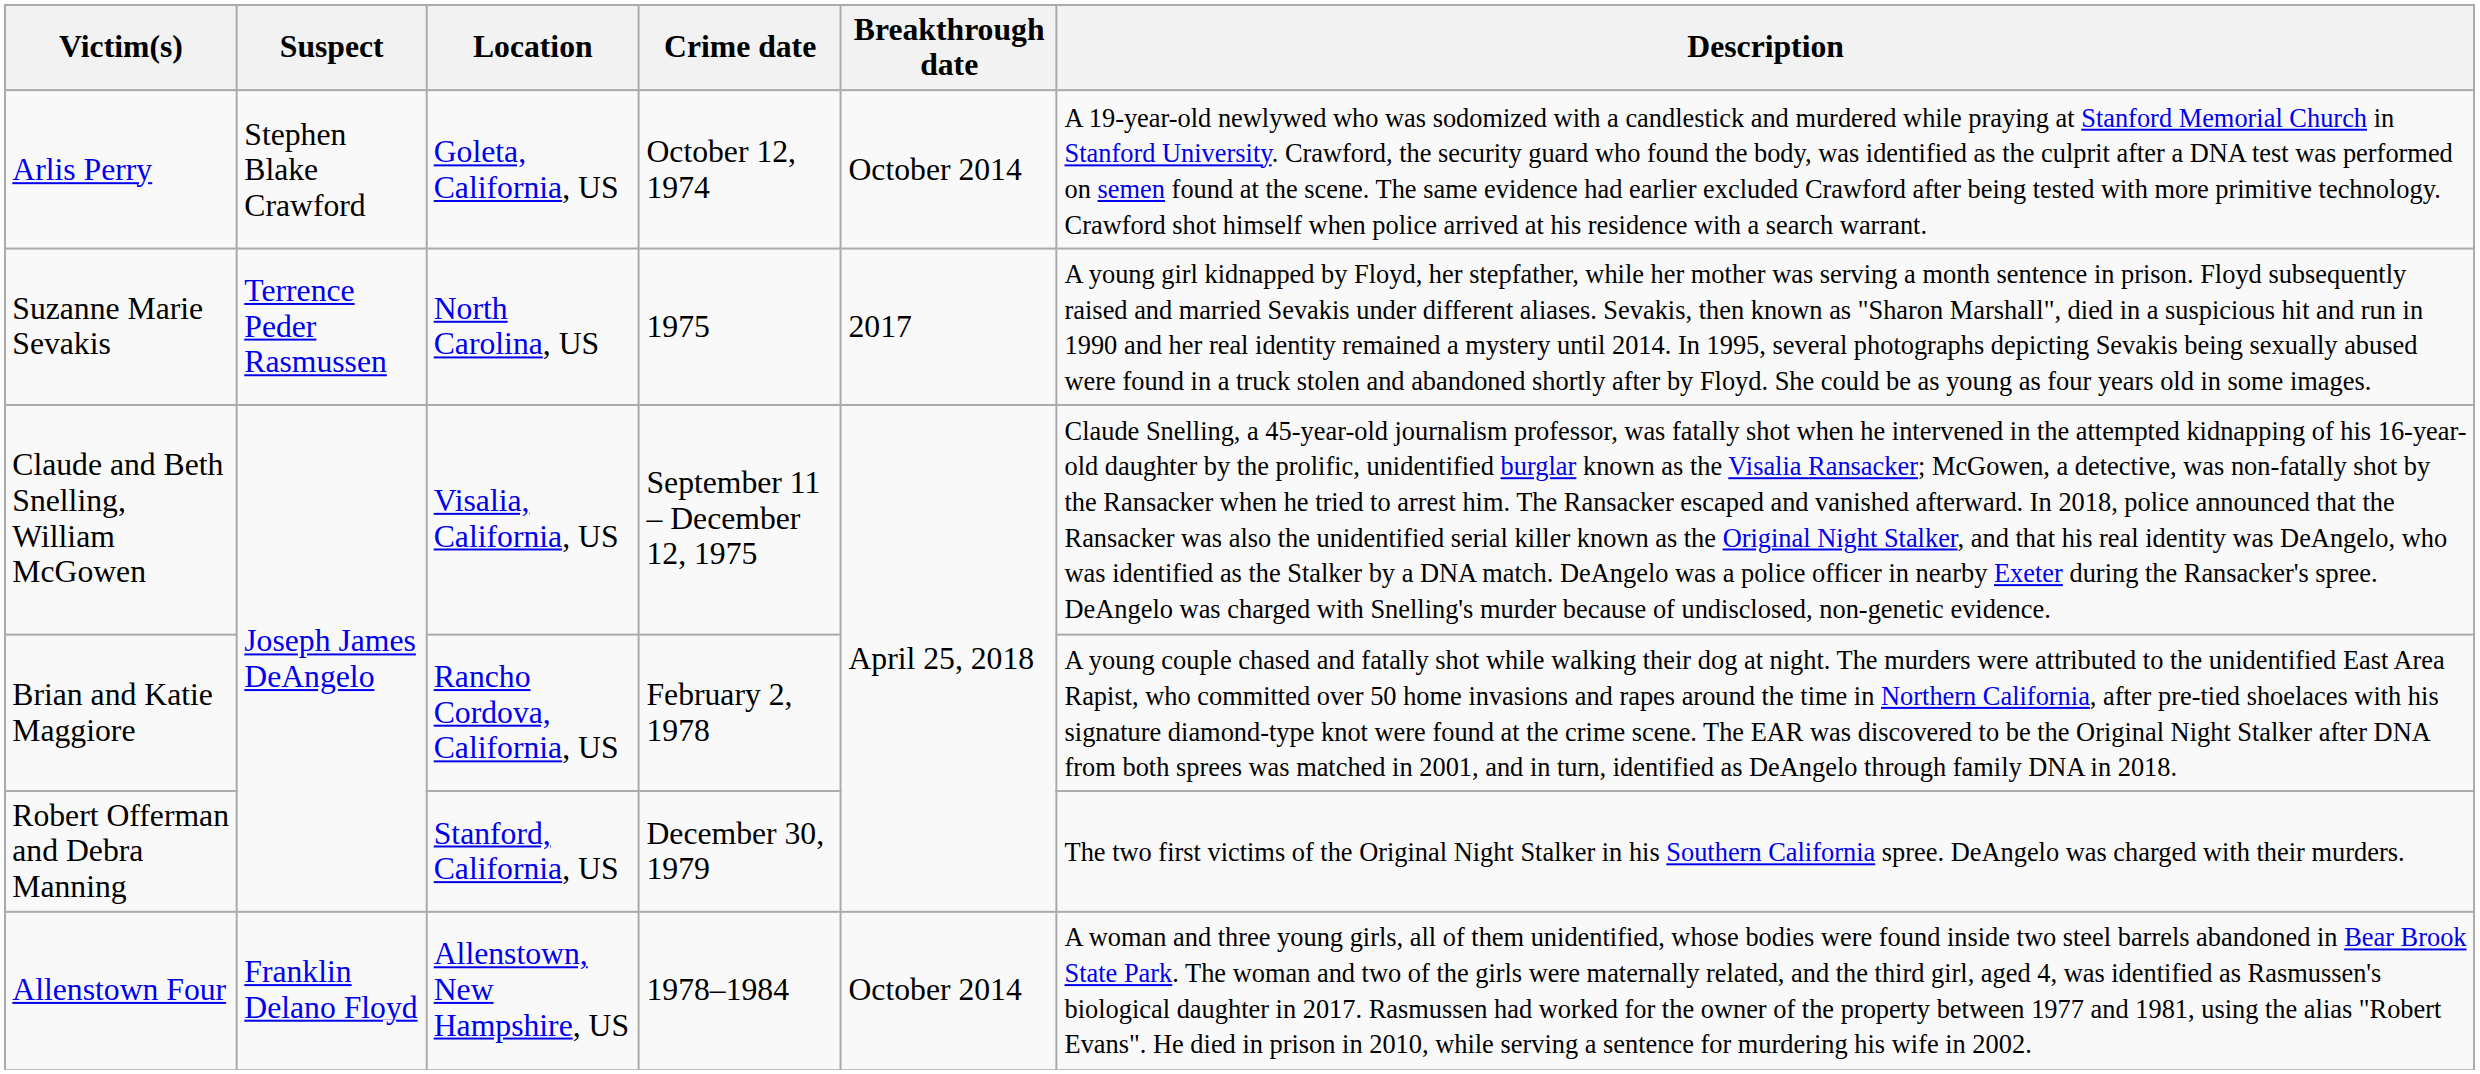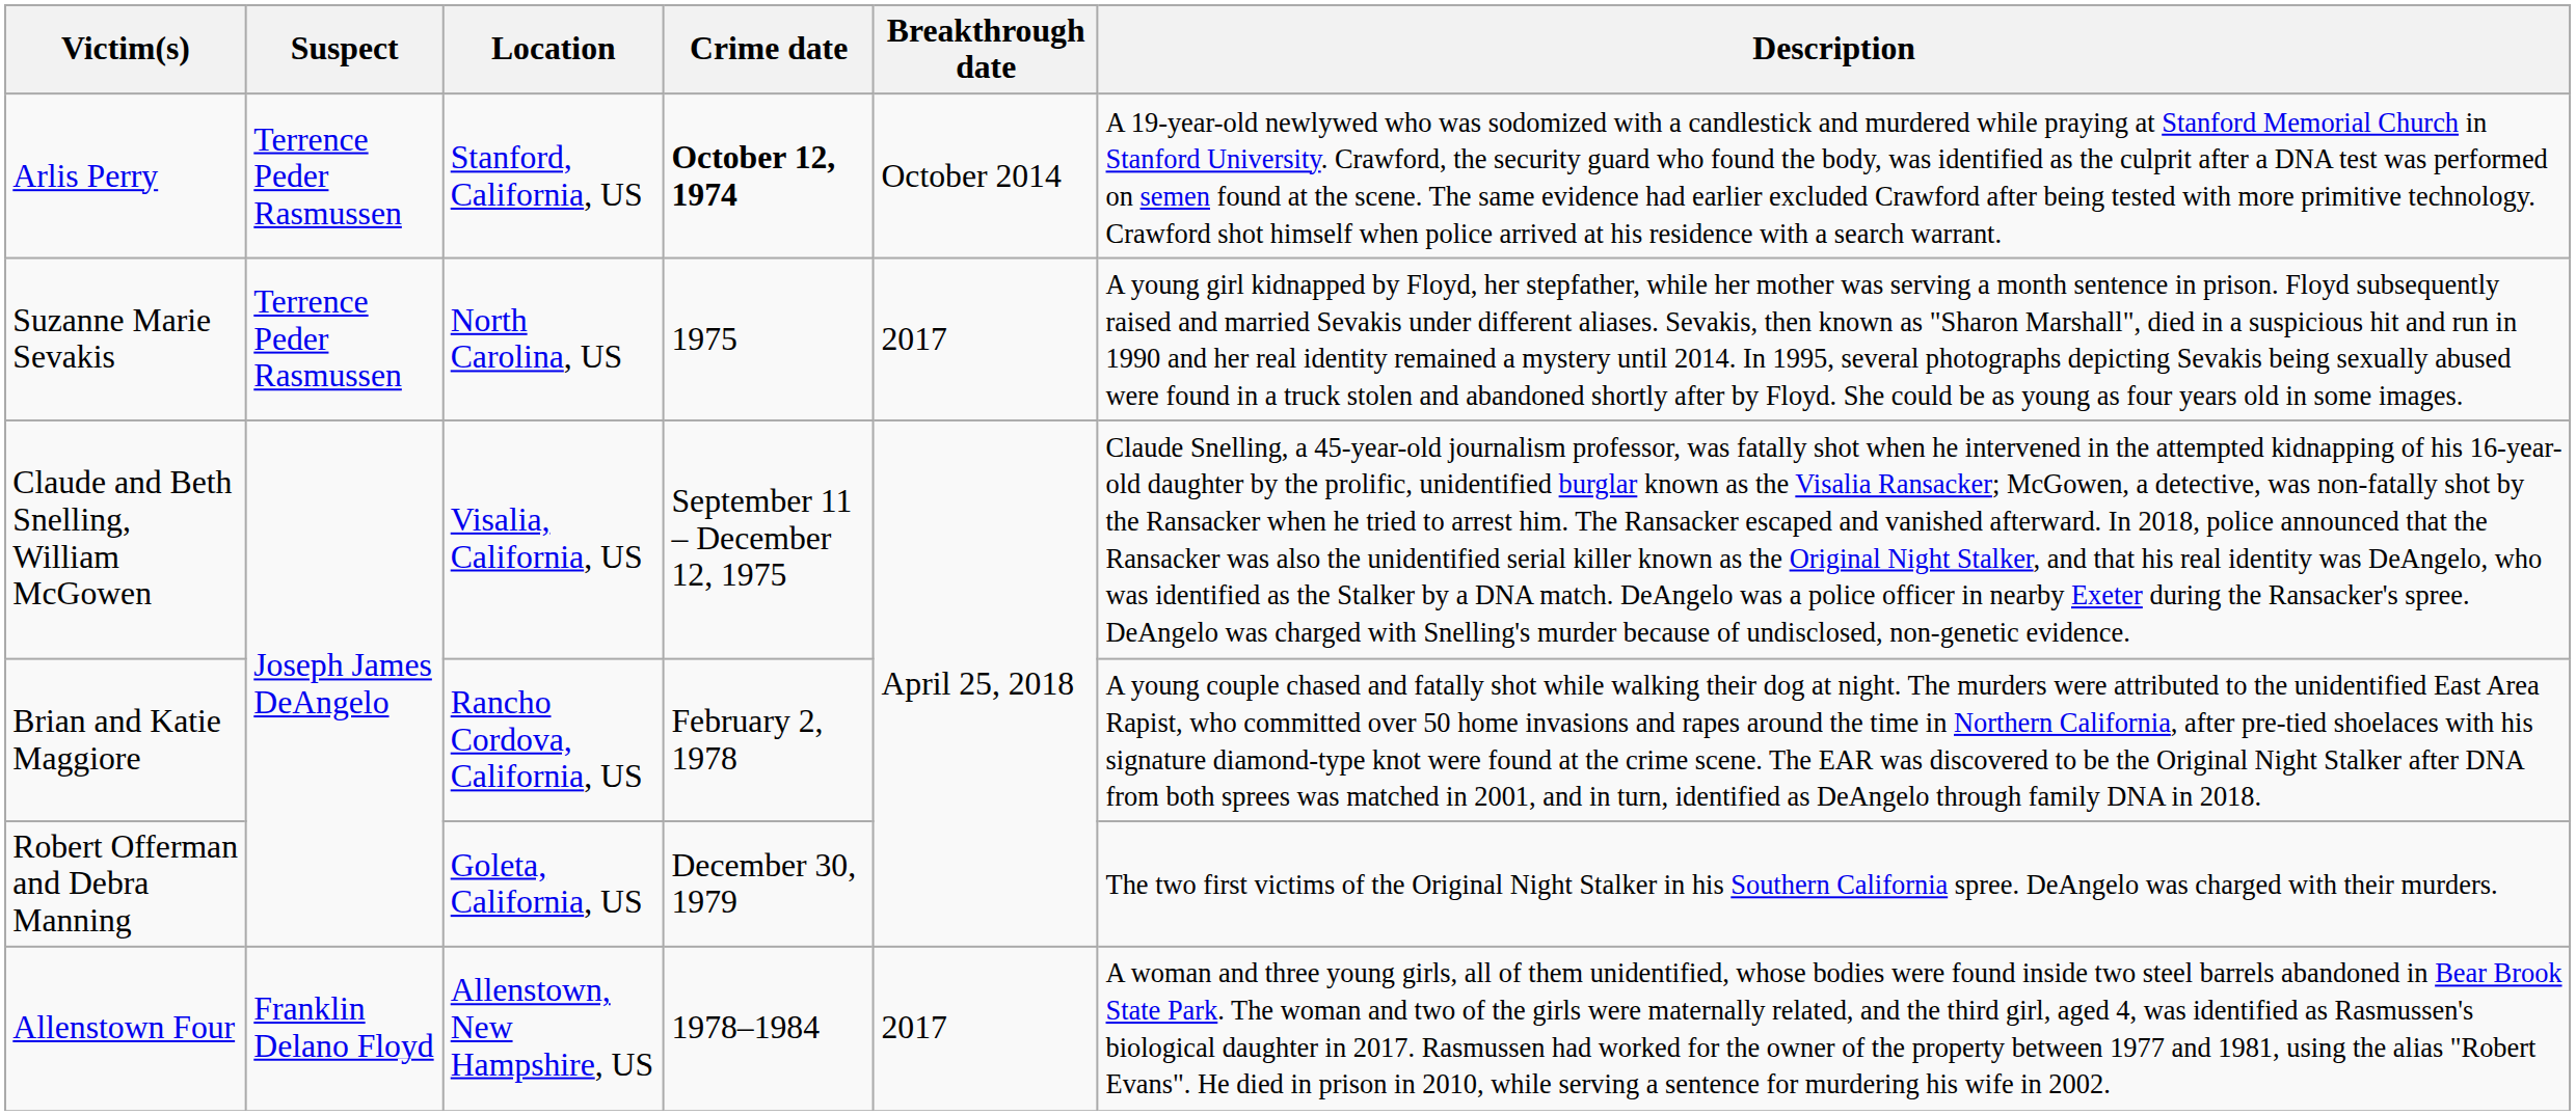 <table class="wikitable sortable">
 <tr>
 <th scope="col">Victim(s)</th>
 <th scope="col">Suspect</th>
 <th scope="col">Location</th>
 <th scope="col">Crime date</th>
 <th scope="col">Breakthrough date</th>
 <th scope="col">Description</th>
 </tr>
 <tr>
 <td><a href='#'>Arlis Perry</a></td>
-<td>Stephen Blake Crawford</td>
-<td><a href='#'>Goleta, California</a>, US</td>
-<td>October 12, 1974</td>
+<td><a href='#'>Terrence Peder Rasmussen</a></td>
+<td><a href='#'>Stanford, California</a>, US</td>
+<td><strong>October 12, 1974</strong></td>
 <td>October 2014</td>
 <td><small>A 19-year-old newlywed who was sodomized with a candlestick and murdered while praying at <a href='#'>Stanford Memorial Church</a> in <a href='#'>Stanford University</a>. Crawford, the security guard who found the body, was identified as the culprit after a DNA test was performed on <a href='#'>semen</a> found at the scene. The same evidence had earlier excluded Crawford after being tested with more primitive technology. Crawford shot himself when police arrived at his residence with a search warrant.</small></td>
 </tr>
 <tr>
 <td>Suzanne Marie Sevakis</td>
 <td><a href='#'>Terrence Peder Rasmussen</a></td>
 <td><a href='#'>North Carolina</a>, US</td>
 <td>1975</td>
 <td>2017</td>
 <td><small>A young girl kidnapped by Floyd, her stepfather, while her mother was serving a month sentence in prison. Floyd subsequently raised and married Sevakis under different aliases. Sevakis, then known as "Sharon Marshall", died in a suspicious hit and run in 1990 and her real identity remained a mystery until 2014. In 1995, several photographs depicting Sevakis being sexually abused were found in a truck stolen and abandoned shortly after by Floyd. She could be as young as four years old in some images.</small></td>
 </tr>
 <tr>
 <td>Claude and Beth Snelling, William McGowen</td>
 <td rowspan="3"><a href='#'>Joseph James DeAngelo</a></td>
 <td><a href='#'>Visalia, California</a>, US</td>
 <td>September 11 – December 12, 1975</td>
 <td rowspan="3">April 25, 2018</td>
 <td><small>Claude Snelling, a 45-year-old journalism professor, was fatally shot when he intervened in the attempted kidnapping of his 16-year-old daughter by the prolific, unidentified <a href='#'>burglar</a> known as the <a href='#'>Visalia Ransacker</a>; McGowen, a detective, was non-fatally shot by the Ransacker when he tried to arrest him. The Ransacker escaped and vanished afterward. In 2018, police announced that the Ransacker was also the unidentified serial killer known as the <a href='#'>Original Night Stalker</a>, and that his real identity was DeAngelo, who was identified as the Stalker by a DNA match. DeAngelo was a police officer in nearby <a href='#'>Exeter</a> during the Ransacker's spree. DeAngelo was charged with Snelling's murder because of undisclosed, non-genetic evidence.</small></td>
 </tr>
 <tr>
 <td>Brian and Katie Maggiore</td>
 <td><a href='#'>Rancho Cordova, California</a>, US</td>
 <td>February 2, 1978</td>
 <td><small>A young couple chased and fatally shot while walking their dog at night. The murders were attributed to the unidentified East Area Rapist, who committed over 50 home invasions and rapes around the time in <a href='#'>Northern California</a>, after pre-tied shoelaces with his signature diamond-type knot were found at the crime scene. The EAR was discovered to be the Original Night Stalker after DNA from both sprees was matched in 2001, and in turn, identified as DeAngelo through family DNA in 2018.</small></td>
 </tr>
 <tr>
 <td>Robert Offerman and Debra Manning</td>
-<td><a href='#'>Stanford, California</a>, US</td>
+<td><a href='#'>Goleta, California</a>, US</td>
 <td>December 30, 1979</td>
 <td><small>The two first victims of the Original Night Stalker in his <a href='#'>Southern California</a> spree. DeAngelo was charged with their murders.</small></td>
 </tr>
 <tr>
 <td><a href='#'>Allenstown Four</a></td>
 <td><a href='#'>Franklin Delano Floyd</a></td>
 <td><a href='#'>Allenstown, New Hampshire</a>, US</td>
 <td>1978–1984</td>
-<td>October 2014</td>
+<td>2017</td>
 <td><small>A woman and three young girls, all of them unidentified, whose bodies were found inside two steel barrels abandoned in <a href='#'>Bear Brook State Park</a>. The woman and two of the girls were maternally related, and the third girl, aged 4, was identified as Rasmussen's biological daughter in 2017. Rasmussen had worked for the owner of the property between 1977 and 1981, using the alias "Robert Evans". He died in prison in 2010, while serving a sentence for murdering his wife in 2002.</small></td>
 </tr>
 </table>
